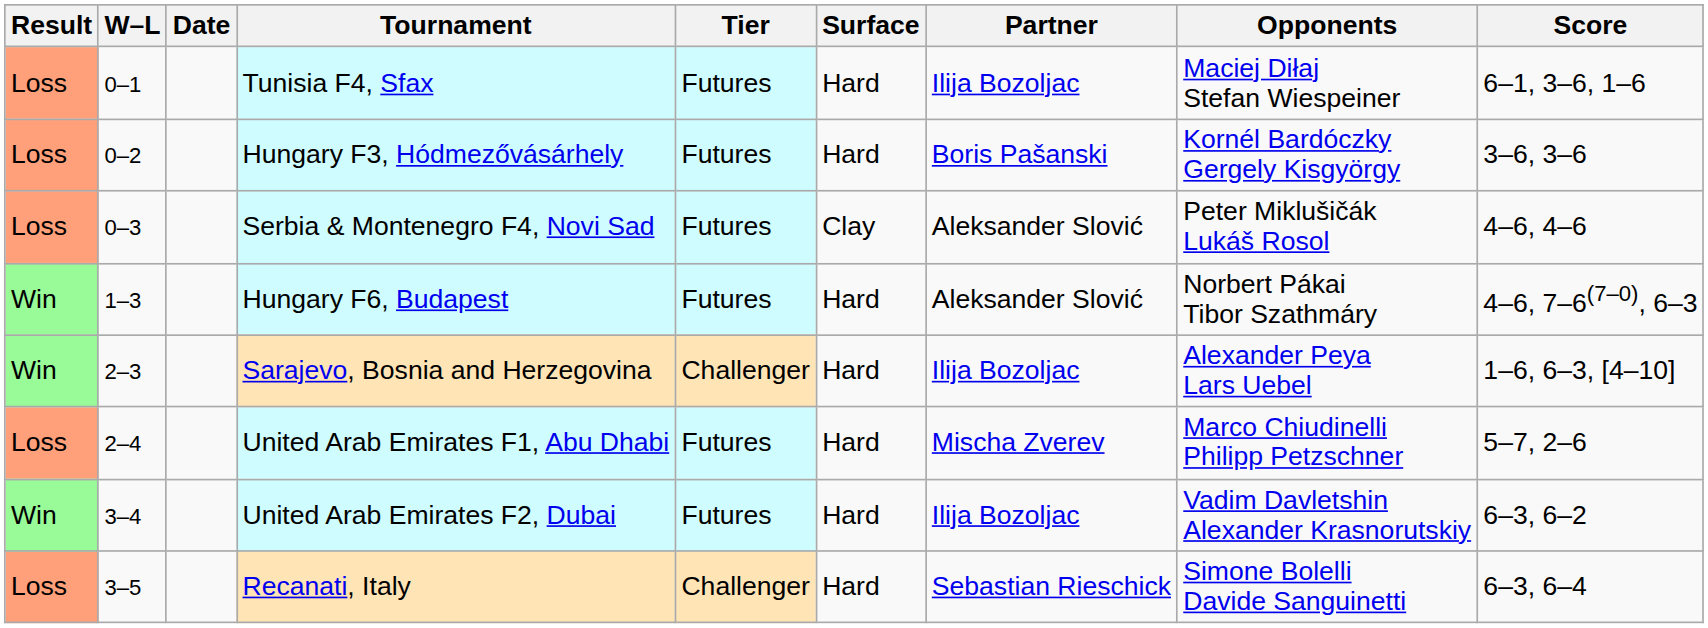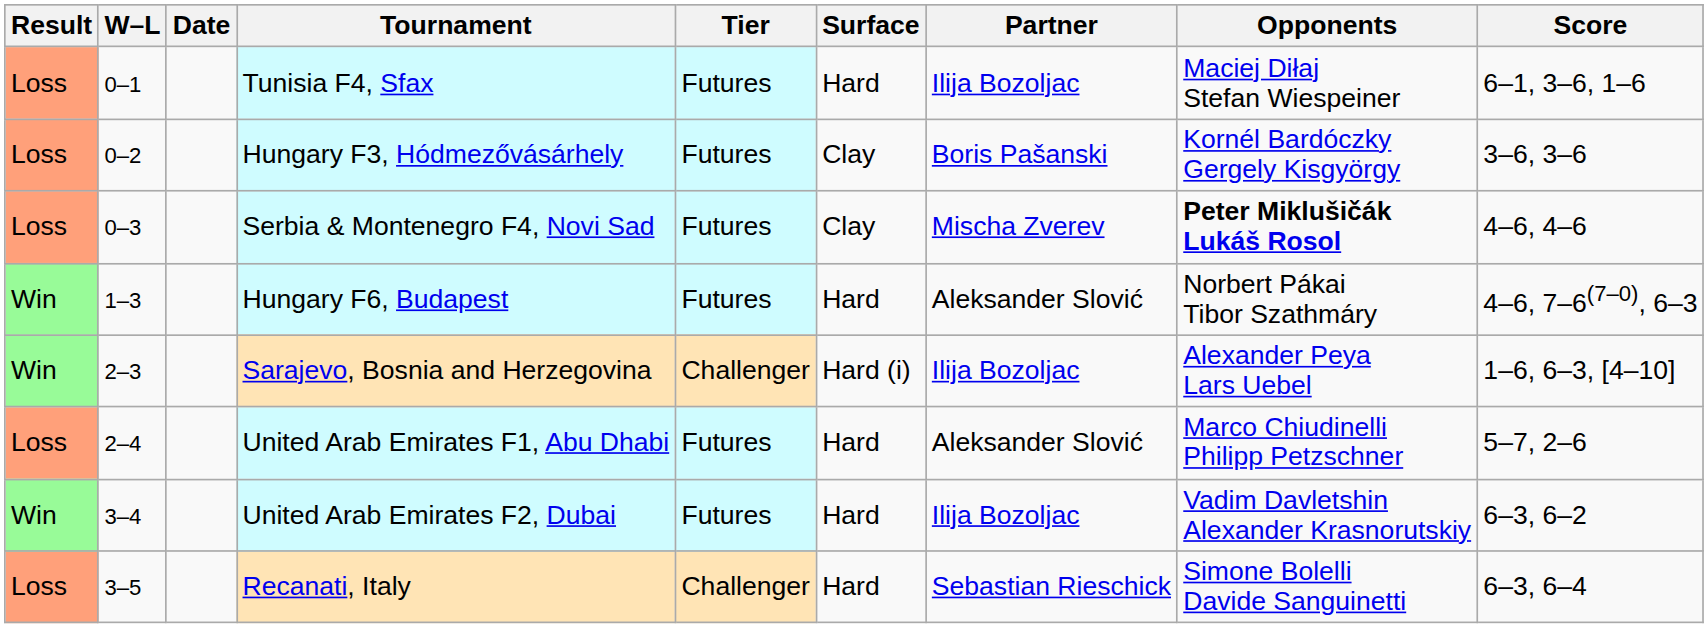 <table class="sortable wikitable">
 <tr>
 <th>Result</th>
 <th class="unsortable">W–L</th>
 <th>Date</th>
 <th>Tournament</th>
 <th>Tier</th>
 <th>Surface</th>
 <th>Partner</th>
 <th>Opponents</th>
 <th class="unsortable">Score</th>
 </tr>
 <tr>
 <td bgcolor=FFA07A>Loss</td>
 <td><small>0–1</small></td>
 <td></td>
 <td style="background:#cffcff;">Tunisia F4, <a href='#'>Sfax</a></td>
 <td style="background:#cffcff;">Futures</td>
 <td>Hard</td>
 <td> <a href='#'>Ilija Bozoljac</a></td>
 <td> <a href='#'>Maciej Diłaj</a> <br>  Stefan Wiespeiner</td>
 <td>6–1, 3–6, 1–6</td>
 </tr>
 <tr>
 <td bgcolor=FFA07A>Loss</td>
 <td><small>0–2</small></td>
 <td></td>
 <td style="background:#cffcff;">Hungary F3, <a href='#'>Hódmezővásárhely</a></td>
 <td style="background:#cffcff;">Futures</td>
-<td>Hard</td>
+<td>Clay</td>
 <td> <a href='#'>Boris Pašanski</a></td>
 <td> <a href='#'>Kornél Bardóczky</a> <br>  <a href='#'>Gergely Kisgyörgy</a></td>
 <td>3–6, 3–6</td>
 </tr>
 <tr>
 <td bgcolor=FFA07A>Loss</td>
 <td><small>0–3</small></td>
 <td></td>
 <td style="background:#cffcff;">Serbia & Montenegro F4, <a href='#'>Novi Sad</a></td>
 <td style="background:#cffcff;">Futures</td>
 <td>Clay</td>
-<td> Aleksander Slović</td>
-<td> Peter Miklušičák <br>  <a href='#'>Lukáš Rosol</a></td>
+<td> <a href='#'>Mischa Zverev</a></td>
+<td><strong> Peter Miklušičák <br>  <a href='#'>Lukáš Rosol</a></strong></td>
 <td>4–6, 4–6</td>
 </tr>
 <tr>
 <td bgcolor=98fb98>Win</td>
 <td><small>1–3</small></td>
 <td></td>
 <td style="background:#cffcff;">Hungary F6, <a href='#'>Budapest</a></td>
 <td style="background:#cffcff;">Futures</td>
 <td>Hard</td>
 <td> Aleksander Slović</td>
 <td> Norbert Pákai <br>  Tibor Szathmáry</td>
 <td>4–6, 7–6<sup>(7–0)</sup>, 6–3</td>
 </tr>
 <tr>
 <td bgcolor=98fb98>Win</td>
 <td><small>2–3</small></td>
 <td></td>
 <td style="background:moccasin;"><a href='#'>Sarajevo</a>, Bosnia and Herzegovina</td>
 <td style="background:moccasin;">Challenger</td>
-<td>Hard</td>
+<td>Hard (i)</td>
 <td> <a href='#'>Ilija Bozoljac</a></td>
 <td> <a href='#'>Alexander Peya</a> <br>  <a href='#'>Lars Uebel</a></td>
 <td>1–6, 6–3, [4–10]</td>
 </tr>
 <tr>
 <td bgcolor=FFA07A>Loss</td>
 <td><small>2–4</small></td>
 <td></td>
 <td style="background:#cffcff;">United Arab Emirates F1, <a href='#'>Abu Dhabi</a></td>
 <td style="background:#cffcff;">Futures</td>
 <td>Hard</td>
-<td> <a href='#'>Mischa Zverev</a></td>
+<td> Aleksander Slović</td>
 <td> <a href='#'>Marco Chiudinelli</a> <br>  <a href='#'>Philipp Petzschner</a></td>
 <td>5–7, 2–6</td>
 </tr>
 <tr>
 <td bgcolor=98fb98>Win</td>
 <td><small>3–4</small></td>
 <td></td>
 <td style="background:#cffcff;">United Arab Emirates F2, <a href='#'>Dubai</a></td>
 <td style="background:#cffcff;">Futures</td>
 <td>Hard</td>
 <td> <a href='#'>Ilija Bozoljac</a></td>
 <td> <a href='#'>Vadim Davletshin</a> <br>  <a href='#'>Alexander Krasnorutskiy</a></td>
 <td>6–3, 6–2</td>
 </tr>
 <tr>
 <td bgcolor=FFA07A>Loss</td>
 <td><small>3–5</small></td>
 <td></td>
 <td style="background:moccasin;"><a href='#'>Recanati</a>, Italy</td>
 <td style="background:moccasin;">Challenger</td>
 <td>Hard</td>
 <td> <a href='#'>Sebastian Rieschick</a></td>
 <td> <a href='#'>Simone Bolelli</a> <br>  <a href='#'>Davide Sanguinetti</a></td>
 <td>6–3, 6–4</td>
 </tr>
 </table>
